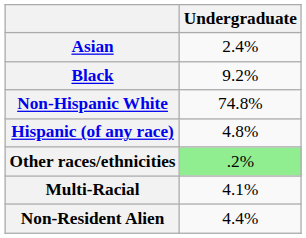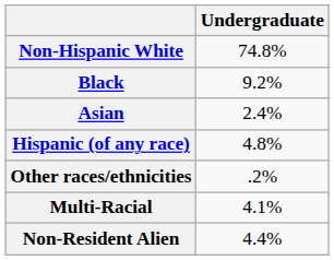 <table class="wikitable" style="text-align:center; float:right; font-size:85%; margin:0px; margin-left:2em;">
 <tr>
 <th></th>
 <th>Undergraduate</th>
 </tr>
 <tr>
-<th><a href='#'>Asian</a></th>
-<td>2.4%</td>
+<th><a href='#'>Non-Hispanic White</a></th>
+<td>74.8%</td>
 </tr>
 <tr>
 <th><a href='#'>Black</a></th>
 <td>9.2%</td>
 </tr>
 <tr>
-<th><a href='#'>Non-Hispanic White</a></th>
-<td>74.8%</td>
+<th><a href='#'>Asian</a></th>
+<td>2.4%</td>
 </tr>
 <tr>
 <th><a href='#'>Hispanic (of any race)</a></th>
 <td>4.8%</td>
 </tr>
 <tr>
 <th>Other races/ethnicities</th>
-<td style="background: lightgreen;">.2%</td>
+<td>.2%</td>
 </tr>
 <tr>
 <th>Multi-Racial</th>
 <td>4.1%</td>
 </tr>
 <tr>
 <th>Non-Resident Alien</th>
 <td>4.4%</td>
 </tr>
 </table>
